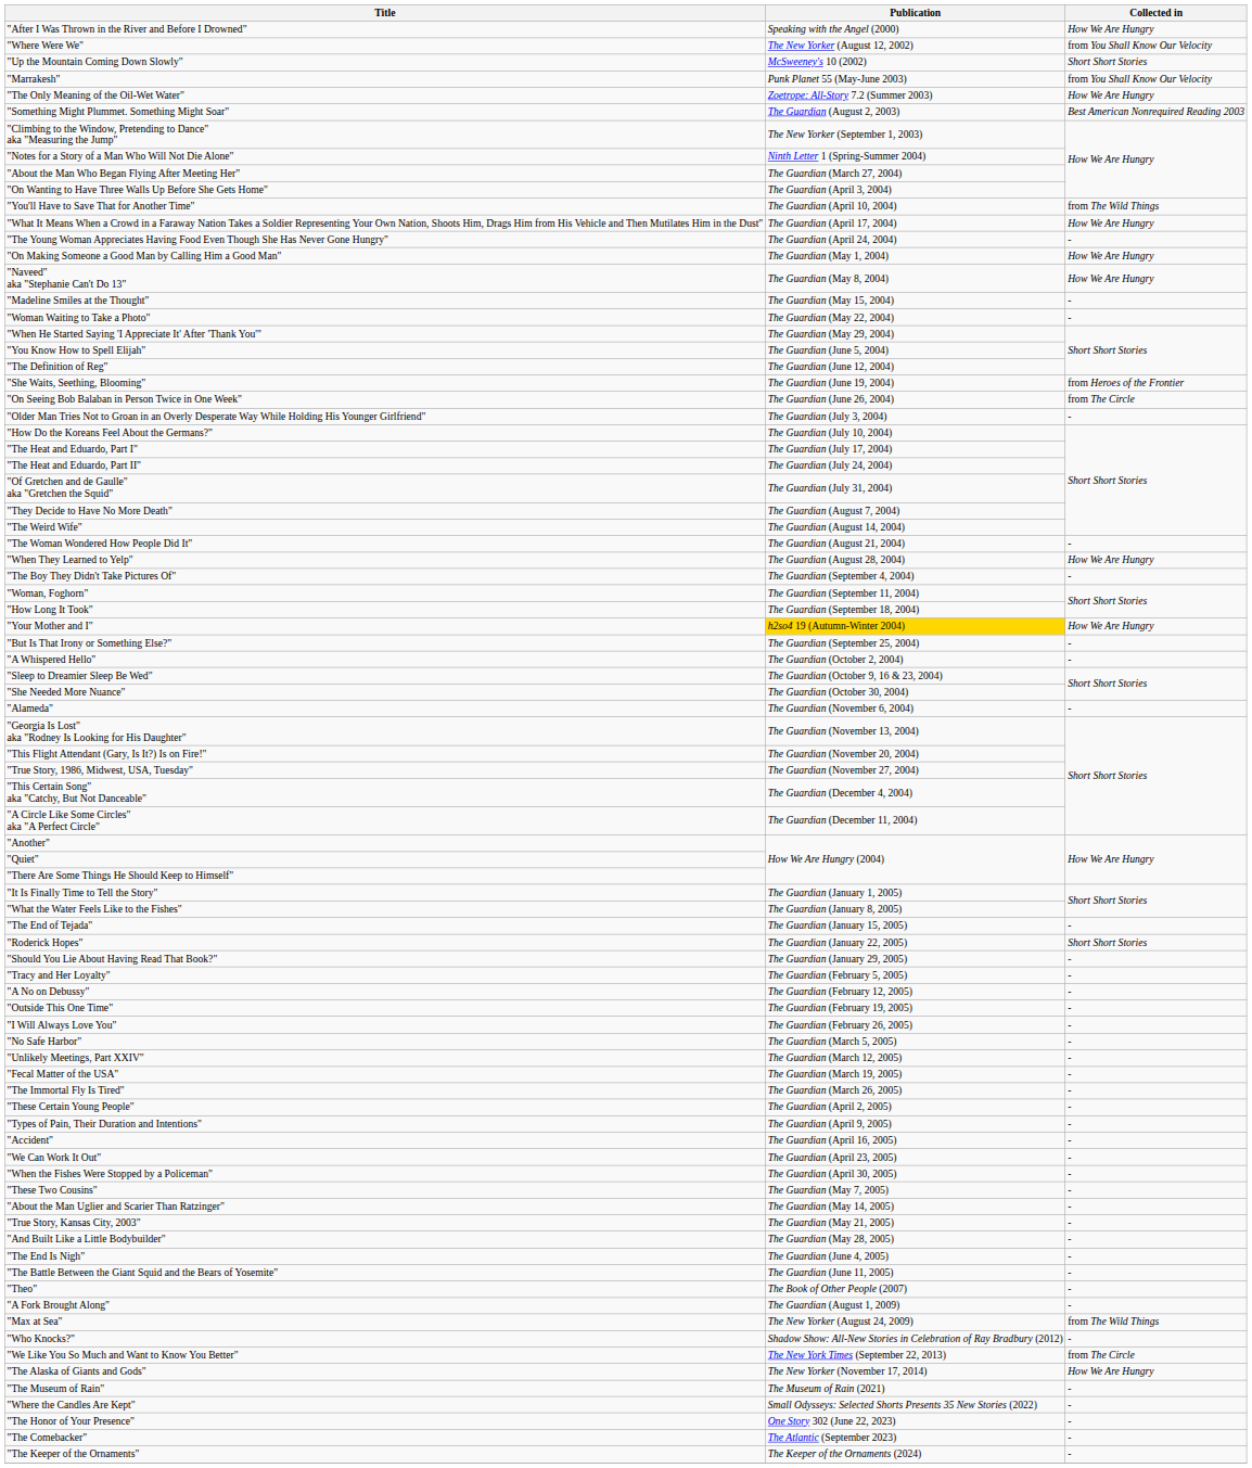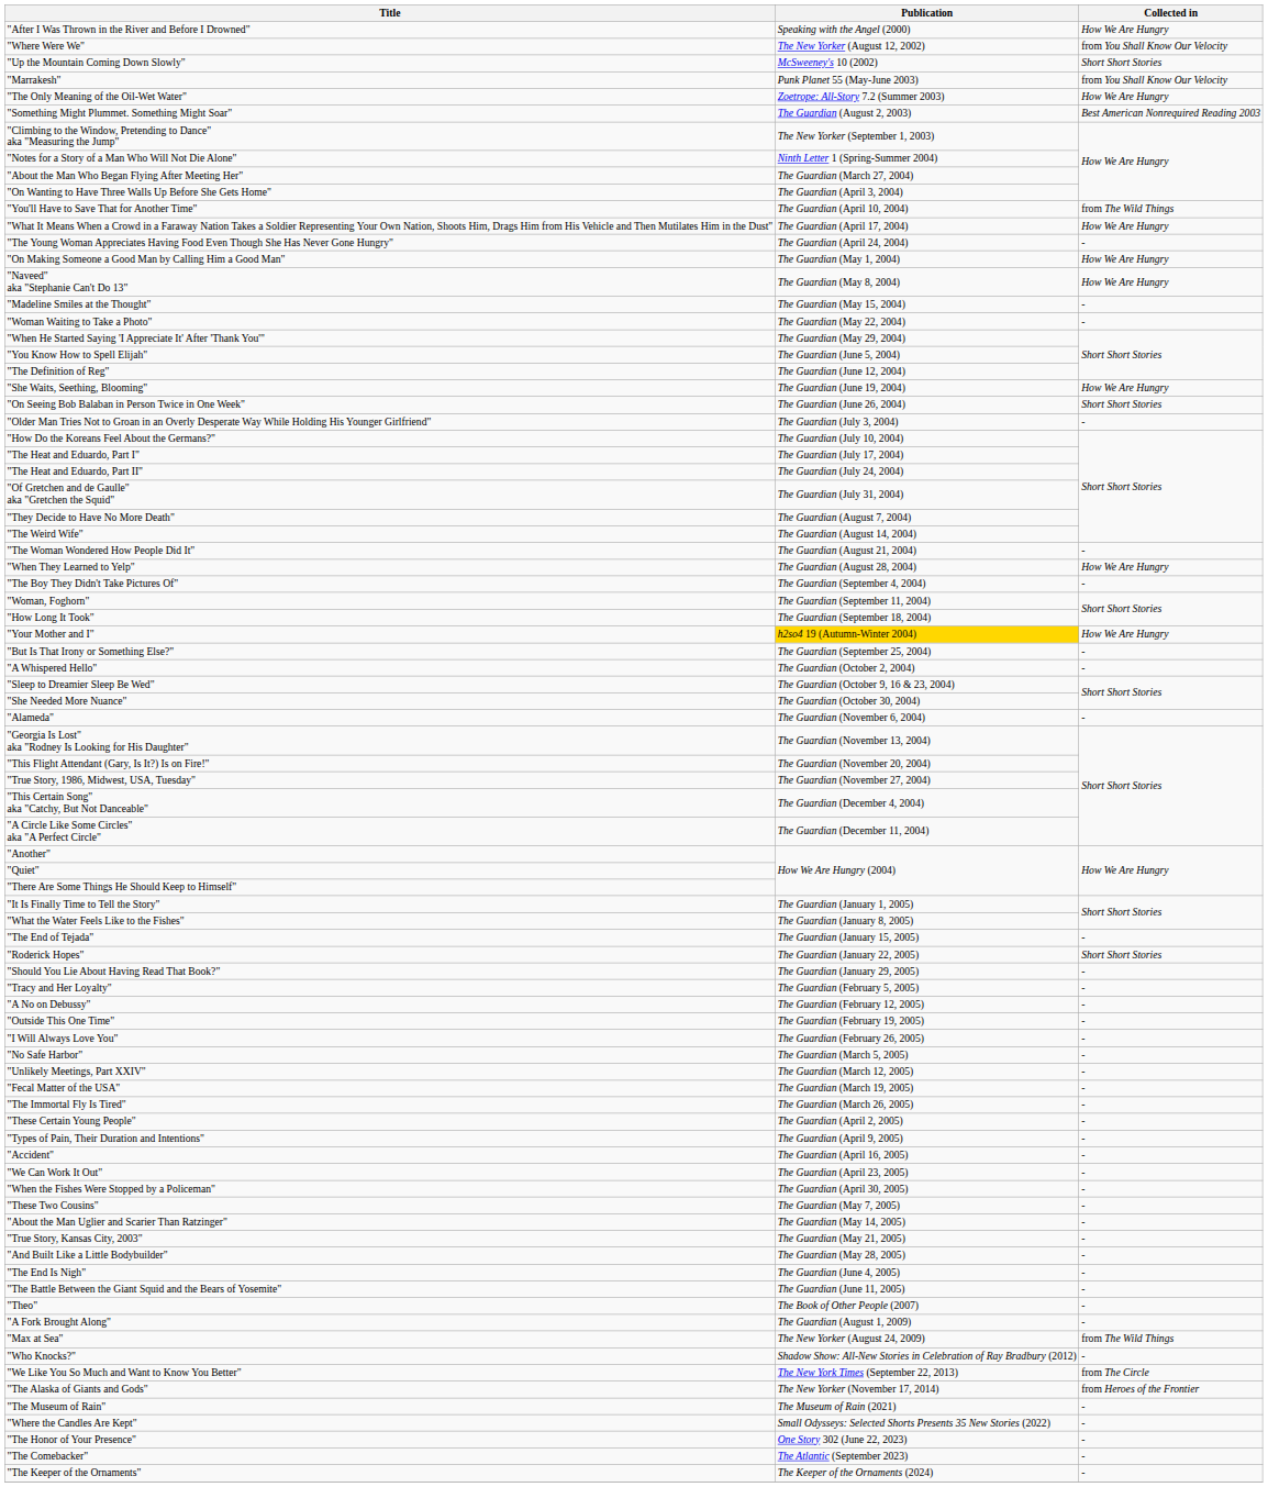 <table class="wikitable">
 <tr>
 <th>Title</th>
 <th>Publication</th>
 <th>Collected in</th>
 </tr>
 <tr>
 <td>"After I Was Thrown in the River and Before I Drowned"</td>
 <td><em>Speaking with the Angel</em> (2000)</td>
 <td><em>How We Are Hungry</em></td>
 </tr>
 <tr>
 <td>"Where Were We"</td>
 <td><em><a href='#'>The New Yorker</a></em> (August 12, 2002)</td>
 <td>from <em>You Shall Know Our Velocity</em></td>
 </tr>
 <tr>
 <td>"Up the Mountain Coming Down Slowly"</td>
 <td><em><a href='#'>McSweeney's</a></em> 10 (2002)</td>
 <td><em>Short Short Stories</em></td>
 </tr>
 <tr>
 <td>"Marrakesh"</td>
 <td><em>Punk Planet</em> 55 (May-June 2003)</td>
 <td>from <em>You Shall Know Our Velocity</em></td>
 </tr>
 <tr>
 <td>"The Only Meaning of the Oil-Wet Water"</td>
 <td><em><a href='#'>Zoetrope: All-Story</a></em> 7.2 (Summer 2003)</td>
 <td><em>How We Are Hungry</em></td>
 </tr>
 <tr>
 <td>"Something Might Plummet. Something Might Soar"</td>
 <td><em><a href='#'>The Guardian</a></em> (August 2, 2003)</td>
 <td><em>Best American Nonrequired Reading 2003</em></td>
 </tr>
 <tr>
 <td>"Climbing to the Window, Pretending to Dance"<br>aka "Measuring the Jump"</td>
 <td><em>The New Yorker</em> (September 1, 2003)</td>
 <td rowspan=4><em>How We Are Hungry</em></td>
 </tr>
 <tr>
 <td>"Notes for a Story of a Man Who Will Not Die Alone"</td>
 <td><em><a href='#'>Ninth Letter</a></em> 1 (Spring-Summer 2004)</td>
 </tr>
 <tr>
 <td>"About the Man Who Began Flying After Meeting Her"</td>
 <td><em>The Guardian</em> (March 27, 2004)</td>
 </tr>
 <tr>
 <td>"On Wanting to Have Three Walls Up Before She Gets Home"</td>
 <td><em>The Guardian</em> (April 3, 2004)</td>
 </tr>
 <tr>
 <td>"You'll Have to Save That for Another Time"</td>
 <td><em>The Guardian</em> (April 10, 2004)</td>
 <td>from <em>The Wild Things</em></td>
 </tr>
 <tr>
 <td>"What It Means When a Crowd in a Faraway Nation Takes a Soldier Representing Your Own Nation, Shoots Him, Drags Him from His Vehicle and Then Mutilates Him in the Dust"</td>
 <td><em>The Guardian</em> (April 17, 2004)</td>
 <td><em>How We Are Hungry</em></td>
 </tr>
 <tr>
 <td>"The Young Woman Appreciates Having Food Even Though She Has Never Gone Hungry"</td>
 <td><em>The Guardian</em> (April 24, 2004)</td>
 <td>-</td>
 </tr>
 <tr>
 <td>"On Making Someone a Good Man by Calling Him a Good Man"</td>
 <td><em>The Guardian</em> (May 1, 2004)</td>
 <td><em>How We Are Hungry</em></td>
 </tr>
 <tr>
 <td>"Naveed"<br>aka "Stephanie Can't Do 13"</td>
 <td><em>The Guardian</em> (May 8, 2004)</td>
 <td><em>How We Are Hungry</em></td>
 </tr>
 <tr>
 <td>"Madeline Smiles at the Thought"</td>
 <td><em>The Guardian</em> (May 15, 2004)</td>
 <td>-</td>
 </tr>
 <tr>
 <td>"Woman Waiting to Take a Photo"</td>
 <td><em>The Guardian</em> (May 22, 2004)</td>
 <td>-</td>
 </tr>
 <tr>
 <td>"When He Started Saying 'I Appreciate It' After 'Thank You'"</td>
 <td><em>The Guardian</em> (May 29, 2004)</td>
 <td rowspan=3><em>Short Short Stories</em></td>
 </tr>
 <tr>
 <td>"You Know How to Spell Elijah"</td>
 <td><em>The Guardian</em> (June 5, 2004)</td>
 </tr>
 <tr>
 <td>"The Definition of Reg"</td>
 <td><em>The Guardian</em> (June 12, 2004)</td>
 </tr>
 <tr>
 <td>"She Waits, Seething, Blooming"</td>
 <td><em>The Guardian</em> (June 19, 2004)</td>
-<td>from <em>Heroes of the Frontier</em></td>
+<td><em>How We Are Hungry</em></td>
 </tr>
 <tr>
 <td>"On Seeing Bob Balaban in Person Twice in One Week"</td>
 <td><em>The Guardian</em> (June 26, 2004)</td>
-<td>from <em>The Circle</em></td>
+<td><em>Short Short Stories</em></td>
 </tr>
 <tr>
 <td>"Older Man Tries Not to Groan in an Overly Desperate Way While Holding His Younger Girlfriend"</td>
 <td><em>The Guardian</em> (July 3, 2004)</td>
 <td>-</td>
 </tr>
 <tr>
 <td>"How Do the Koreans Feel About the Germans?"</td>
 <td><em>The Guardian</em> (July 10, 2004)</td>
 <td rowspan=6><em>Short Short Stories</em></td>
 </tr>
 <tr>
 <td>"The Heat and Eduardo, Part I"</td>
 <td><em>The Guardian</em> (July 17, 2004)</td>
 </tr>
 <tr>
 <td>"The Heat and Eduardo, Part II"</td>
 <td><em>The Guardian</em> (July 24, 2004)</td>
 </tr>
 <tr>
 <td>"Of Gretchen and de Gaulle"<br>aka "Gretchen the Squid"</td>
 <td><em>The Guardian</em> (July 31, 2004)</td>
 </tr>
 <tr>
 <td>"They Decide to Have No More Death"</td>
 <td><em>The Guardian</em> (August 7, 2004)</td>
 </tr>
 <tr>
 <td>"The Weird Wife"</td>
 <td><em>The Guardian</em> (August 14, 2004)</td>
 </tr>
 <tr>
 <td>"The Woman Wondered How People Did It"</td>
 <td><em>The Guardian</em> (August 21, 2004)</td>
 <td>-</td>
 </tr>
 <tr>
 <td>"When They Learned to Yelp"</td>
 <td><em>The Guardian</em> (August 28, 2004)</td>
 <td><em>How We Are Hungry</em></td>
 </tr>
 <tr>
 <td>"The Boy They Didn't Take Pictures Of"</td>
 <td><em>The Guardian</em> (September 4, 2004)</td>
 <td>-</td>
 </tr>
 <tr>
 <td>"Woman, Foghorn"</td>
 <td><em>The Guardian</em> (September 11, 2004)</td>
 <td rowspan=2><em>Short Short Stories</em></td>
 </tr>
 <tr>
 <td>"How Long It Took"</td>
 <td><em>The Guardian</em> (September 18, 2004)</td>
 </tr>
 <tr>
 <td>"Your Mother and I"</td>
 <td style="background: gold;"><em>h2so4</em> 19 (Autumn-Winter 2004)</td>
 <td><em>How We Are Hungry</em></td>
 </tr>
 <tr>
 <td>"But Is That Irony or Something Else?"</td>
 <td><em>The Guardian</em> (September 25, 2004)</td>
 <td>-</td>
 </tr>
 <tr>
 <td>"A Whispered Hello"</td>
 <td><em>The Guardian</em> (October 2, 2004)</td>
 <td>-</td>
 </tr>
 <tr>
 <td>"Sleep to Dreamier Sleep Be Wed"</td>
 <td><em>The Guardian</em> (October 9, 16 & 23, 2004)</td>
 <td rowspan=2><em>Short Short Stories</em></td>
 </tr>
 <tr>
 <td>"She Needed More Nuance"</td>
 <td><em>The Guardian</em> (October 30, 2004)</td>
 </tr>
 <tr>
 <td>"Alameda"</td>
 <td><em>The Guardian</em> (November 6, 2004)</td>
 <td>-</td>
 </tr>
 <tr>
 <td>"Georgia Is Lost"<br>aka "Rodney Is Looking for His Daughter"</td>
 <td><em>The Guardian</em> (November 13, 2004)</td>
 <td rowspan=5><em>Short Short Stories</em></td>
 </tr>
 <tr>
 <td>"This Flight Attendant (Gary, Is It?) Is on Fire!"</td>
 <td><em>The Guardian</em> (November 20, 2004)</td>
 </tr>
 <tr>
 <td>"True Story, 1986, Midwest, USA, Tuesday"</td>
 <td><em>The Guardian</em> (November 27, 2004)</td>
 </tr>
 <tr>
 <td>"This Certain Song"<br>aka "Catchy, But Not Danceable"</td>
 <td><em>The Guardian</em> (December 4, 2004)</td>
 </tr>
 <tr>
 <td>"A Circle Like Some Circles"<br>aka "A Perfect Circle"</td>
 <td><em>The Guardian</em> (December 11, 2004)</td>
 </tr>
 <tr>
 <td>"Another"</td>
 <td rowspan=3><em>How We Are Hungry</em> (2004)</td>
 <td rowspan=3><em>How We Are Hungry</em></td>
 </tr>
 <tr>
 <td>"Quiet"</td>
 </tr>
 <tr>
 <td>"There Are Some Things He Should Keep to Himself"</td>
 </tr>
 <tr>
 <td>"It Is Finally Time to Tell the Story"</td>
 <td><em>The Guardian</em> (January 1, 2005)</td>
 <td rowspan=2><em>Short Short Stories</em></td>
 </tr>
 <tr>
 <td>"What the Water Feels Like to the Fishes"</td>
 <td><em>The Guardian</em> (January 8, 2005)</td>
 </tr>
 <tr>
 <td>"The End of Tejada"</td>
 <td><em>The Guardian</em> (January 15, 2005)</td>
 <td>-</td>
 </tr>
 <tr>
 <td>"Roderick Hopes"</td>
 <td><em>The Guardian</em> (January 22, 2005)</td>
 <td><em>Short Short Stories</em></td>
 </tr>
 <tr>
 <td>"Should You Lie About Having Read That Book?"</td>
 <td><em>The Guardian</em> (January 29, 2005)</td>
 <td>-</td>
 </tr>
 <tr>
 <td>"Tracy and Her Loyalty"</td>
 <td><em>The Guardian</em> (February 5, 2005)</td>
 <td>-</td>
 </tr>
 <tr>
 <td>"A No on Debussy"</td>
 <td><em>The Guardian</em> (February 12, 2005)</td>
 <td>-</td>
 </tr>
 <tr>
 <td>"Outside This One Time"</td>
 <td><em>The Guardian</em> (February 19, 2005)</td>
 <td>-</td>
 </tr>
 <tr>
 <td>"I Will Always Love You"</td>
 <td><em>The Guardian</em> (February 26, 2005)</td>
 <td>-</td>
 </tr>
 <tr>
 <td>"No Safe Harbor"</td>
 <td><em>The Guardian</em> (March 5, 2005)</td>
 <td>-</td>
 </tr>
 <tr>
 <td>"Unlikely Meetings, Part XXIV"</td>
 <td><em>The Guardian</em> (March 12, 2005)</td>
 <td>-</td>
 </tr>
 <tr>
 <td>"Fecal Matter of the USA"</td>
 <td><em>The Guardian</em> (March 19, 2005)</td>
 <td>-</td>
 </tr>
 <tr>
 <td>"The Immortal Fly Is Tired"</td>
 <td><em>The Guardian</em> (March 26, 2005)</td>
 <td>-</td>
 </tr>
 <tr>
 <td>"These Certain Young People"</td>
 <td><em>The Guardian</em> (April 2, 2005)</td>
 <td>-</td>
 </tr>
 <tr>
 <td>"Types of Pain, Their Duration and Intentions"</td>
 <td><em>The Guardian</em> (April 9, 2005)</td>
 <td>-</td>
 </tr>
 <tr>
 <td>"Accident"</td>
 <td><em>The Guardian</em> (April 16, 2005)</td>
 <td>-</td>
 </tr>
 <tr>
 <td>"We Can Work It Out"</td>
 <td><em>The Guardian</em> (April 23, 2005)</td>
 <td>-</td>
 </tr>
 <tr>
 <td>"When the Fishes Were Stopped by a Policeman"</td>
 <td><em>The Guardian</em> (April 30, 2005)</td>
 <td>-</td>
 </tr>
 <tr>
 <td>"These Two Cousins"</td>
 <td><em>The Guardian</em> (May 7, 2005)</td>
 <td>-</td>
 </tr>
 <tr>
 <td>"About the Man Uglier and Scarier Than Ratzinger"</td>
 <td><em>The Guardian</em> (May 14, 2005)</td>
 <td>-</td>
 </tr>
 <tr>
 <td>"True Story, Kansas City, 2003"</td>
 <td><em>The Guardian</em> (May 21, 2005)</td>
 <td>-</td>
 </tr>
 <tr>
 <td>"And Built Like a Little Bodybuilder"</td>
 <td><em>The Guardian</em> (May 28, 2005)</td>
 <td>-</td>
 </tr>
 <tr>
 <td>"The End Is Nigh"</td>
 <td><em>The Guardian</em> (June 4, 2005)</td>
 <td>-</td>
 </tr>
 <tr>
 <td>"The Battle Between the Giant Squid and the Bears of Yosemite"</td>
 <td><em>The Guardian</em> (June 11, 2005)</td>
 <td>-</td>
 </tr>
 <tr>
 <td>"Theo"</td>
 <td><em>The Book of Other People</em> (2007)</td>
 <td>-</td>
 </tr>
 <tr>
 <td>"A Fork Brought Along"</td>
 <td><em>The Guardian</em> (August 1, 2009)</td>
 <td>-</td>
 </tr>
 <tr>
 <td>"Max at Sea"</td>
 <td><em>The New Yorker</em> (August 24, 2009)</td>
 <td>from <em>The Wild Things</em></td>
 </tr>
 <tr>
 <td>"Who Knocks?"</td>
 <td><em>Shadow Show: All-New Stories in Celebration of Ray Bradbury</em> (2012)</td>
 <td>-</td>
 </tr>
 <tr>
 <td>"We Like You So Much and Want to Know You Better"</td>
 <td><em><a href='#'>The New York Times</a></em> (September 22, 2013)</td>
 <td>from <em>The Circle</em></td>
 </tr>
 <tr>
 <td>"The Alaska of Giants and Gods"</td>
 <td><em>The New Yorker</em> (November 17, 2014)</td>
-<td><em>How We Are Hungry</em></td>
+<td>from <em>Heroes of the Frontier</em></td>
 </tr>
 <tr>
 <td>"The Museum of Rain"</td>
 <td><em>The Museum of Rain</em> (2021)</td>
 <td>-</td>
 </tr>
 <tr>
 <td>"Where the Candles Are Kept"</td>
 <td><em>Small Odysseys: Selected Shorts Presents 35 New Stories</em> (2022)</td>
 <td>-</td>
 </tr>
 <tr>
 <td>"The Honor of Your Presence"</td>
 <td><em><a href='#'>One Story</a></em> 302 (June 22, 2023)</td>
 <td>-</td>
 </tr>
 <tr>
 <td>"The Comebacker"</td>
 <td><em><a href='#'>The Atlantic</a></em> (September 2023)</td>
 <td>-</td>
 </tr>
 <tr>
 <td>"The Keeper of the Ornaments"</td>
 <td><em>The Keeper of the Ornaments</em> (2024)</td>
 <td>-</td>
 </tr>
 <tr>
 </tr>
 </table>
